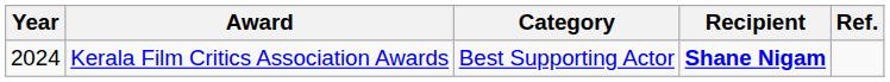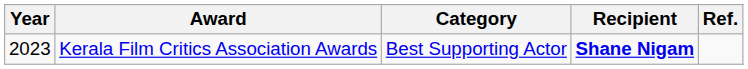 <table class="wikitable">
 <tr>
 <th>Year</th>
 <th>Award</th>
 <th>Category</th>
 <th>Recipient</th>
 <th>Ref.</th>
 </tr>
 <tr>
-<td>2024</td>
+<td>2023</td>
 <td><a href='#'>Kerala Film Critics Association Awards</a></td>
 <td><a href='#'>Best Supporting Actor</a></td>
 <td><strong><a href='#'>Shane Nigam</a></strong></td>
 <td></td>
 </tr>
 </table>
